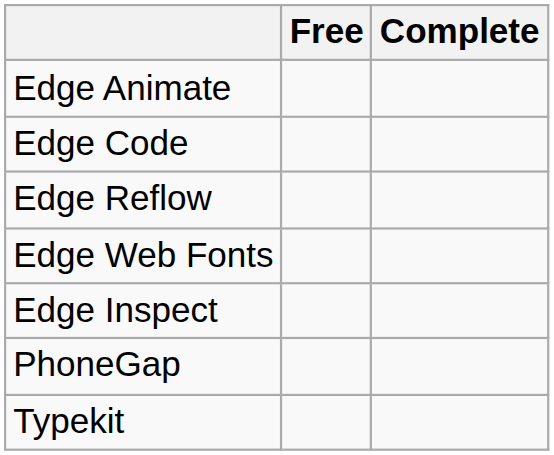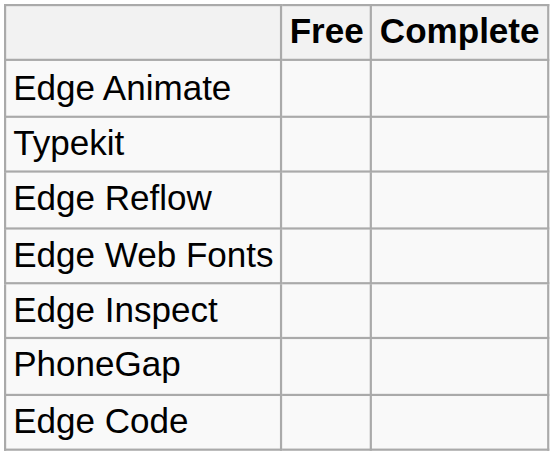 <table class="wikitable">
 <tr>
 <th></th>
 <th style="text-align:center">Free</th>
 <th style="text-align:center">Complete</th>
 </tr>
 <tr>
 <td>Edge Animate</td>
 <td></td>
 <td></td>
 </tr>
 <tr>
-<td>Edge Code</td>
+<td>Typekit</td>
 <td></td>
 <td></td>
 </tr>
 <tr>
 <td>Edge Reflow</td>
 <td></td>
 <td></td>
 </tr>
 <tr>
 <td>Edge Web Fonts</td>
 <td></td>
 <td></td>
 </tr>
 <tr>
 <td>Edge Inspect</td>
 <td></td>
 <td></td>
 </tr>
 <tr>
 <td>PhoneGap</td>
 <td></td>
 <td></td>
 </tr>
 <tr>
-<td>Typekit</td>
+<td>Edge Code</td>
 <td></td>
 <td></td>
 </tr>
 </table>
